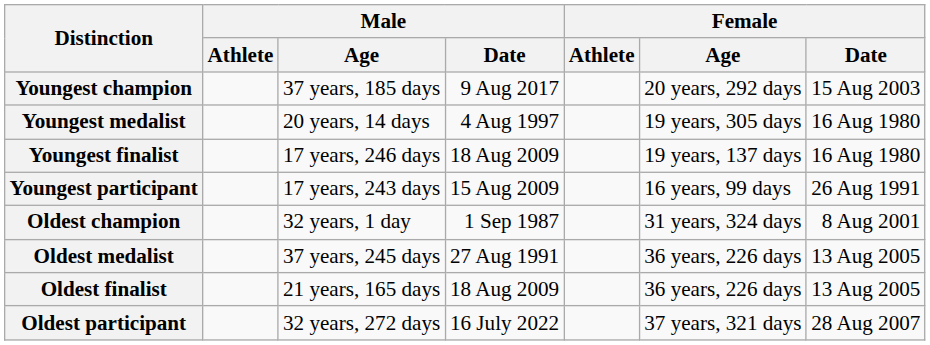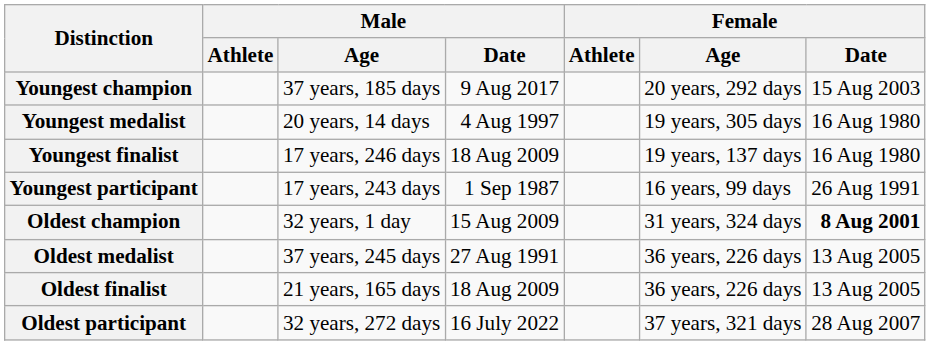 <table class="wikitable" style="text-align:center">
 <tr>
 <th rowspan=2>Distinction</th>
 <th colspan=3>Male</th>
 <th colspan=3>Female</th>
 </tr>
 <tr>
 <th>Athlete</th>
 <th>Age</th>
 <th>Date</th>
 <th>Athlete</th>
 <th>Age</th>
 <th>Date</th>
 </tr>
 <tr>
 <th>Youngest champion</th>
 <td align=left></td>
 <td align=left>37 years, 185 days</td>
 <td align=right>9 Aug 2017</td>
 <td align=left></td>
 <td align=left>20 years, 292 days</td>
 <td align=right>15 Aug 2003</td>
 </tr>
 <tr>
 <th>Youngest medalist</th>
 <td align=left></td>
 <td align=left>20 years, 14 days</td>
 <td align=right>4 Aug 1997</td>
 <td align=left></td>
 <td align=left>19 years, 305 days</td>
 <td align=right>16 Aug 1980</td>
 </tr>
 <tr>
 <th>Youngest finalist</th>
 <td align=left></td>
 <td align=left>17 years, 246 days</td>
 <td align=right>18 Aug 2009</td>
 <td align=left></td>
 <td align=left>19 years, 137 days</td>
 <td align=right>16 Aug 1980</td>
 </tr>
 <tr>
 <th>Youngest participant</th>
 <td align=left></td>
 <td align=left>17 years, 243 days</td>
-<td align=right>15 Aug 2009</td>
+<td align=right>1 Sep 1987</td>
 <td align=left></td>
 <td align=left>16 years, 99 days</td>
 <td align=right>26 Aug 1991</td>
 </tr>
 <tr>
 <th>Oldest champion</th>
 <td align=left></td>
 <td align=left>32 years, 1 day</td>
-<td align=right>1 Sep 1987</td>
+<td align=right>15 Aug 2009</td>
 <td align=left></td>
 <td align=left>31 years, 324 days</td>
-<td align=right>8 Aug 2001</td>
+<td align=right><strong>8 Aug 2001</strong></td>
 </tr>
 <tr>
 <th>Oldest medalist</th>
 <td align=left></td>
 <td align="left">37 years, 245 days</td>
 <td align=right>27 Aug 1991</td>
 <td align=left></td>
 <td align=left>36 years, 226 days</td>
 <td align=right>13 Aug 2005</td>
 </tr>
 <tr>
 <th>Oldest finalist</th>
 <td align=left></td>
 <td align=left>21 years, 165 days</td>
 <td align=right>18 Aug 2009</td>
 <td align=left></td>
 <td align=left>36 years, 226 days</td>
 <td align=right>13 Aug 2005</td>
 </tr>
 <tr>
 <th>Oldest participant</th>
 <td align=left></td>
 <td align=left>32 years, 272 days</td>
 <td align="right">16 July 2022</td>
 <td align=left></td>
 <td align=left>37 years, 321 days</td>
 <td align=right>28 Aug 2007</td>
 </tr>
 </table>
